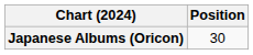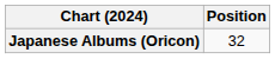 <table class="wikitable plainrowheaders" style="text-align:center">
 <tr>
 <th scope="col">Chart (2024)</th>
 <th scope="col">Position</th>
 </tr>
 <tr>
 <th scope="row">Japanese Albums (Oricon)</th>
-<td>30</td>
+<td>32</td>
 </tr>
 </table>
